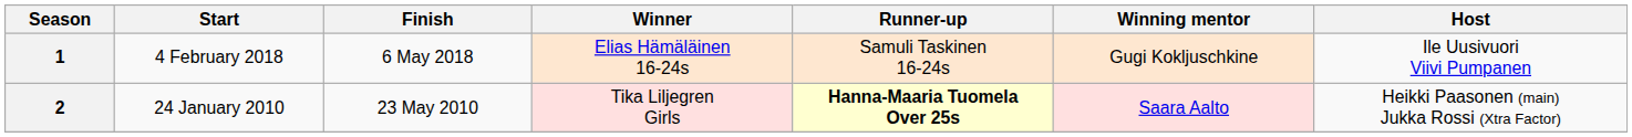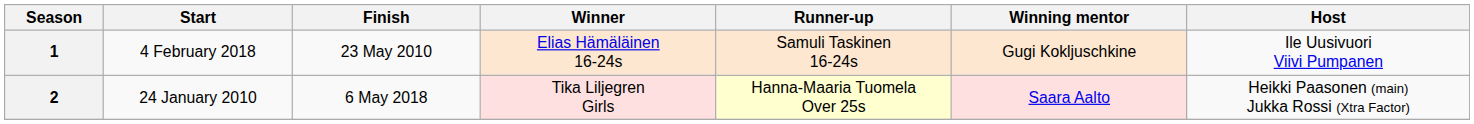 <table class="wikitable" style="text-align:center; font-size:85%; line-height:16px; width:100%;">
 <tr>
 <th scope="col" width="04%">Season</th>
 <th scope="col" width="08%">Start</th>
 <th scope="col" width="08%">Finish</th>
 <th scope="col" width="10%">Winner</th>
 <th scope="col" width="10%">Runner-up</th>
 <th scope="col" width="10%">Winning mentor</th>
 <th scope="col" width="12%">Host</th>
 </tr>
 <tr>
 <th scope="row">1</th>
 <td>4 February 2018</td>
-<td>6 May 2018</td>
+<td>23 May 2010</td>
 <td style="background:#FEE7D0;"><a href='#'>Elias Hämäläinen</a><br>16-24s</td>
 <td style="background:#FEE7D0;">Samuli Taskinen<br>16-24s</td>
 <td style="background:#FEE7D0;">Gugi Kokljuschkine</td>
 <td>Ile Uusivuori<br><a href='#'>Viivi Pumpanen</a></td>
 </tr>
 <tr>
 <th scope="row">2</th>
 <td>24 January 2010</td>
-<td>23 May 2010</td>
+<td>6 May 2018</td>
 <td style="background:#FFE0E0;">Tika Liljegren<br>Girls</td>
-<td style="background:#FFFFD0;"><strong>Hanna-Maaria Tuomela<br>Over 25s</strong></td>
+<td style="background:#FFFFD0;">Hanna-Maaria Tuomela<br>Over 25s</td>
 <td style="background:#FFE0E0;"><a href='#'>Saara Aalto</a></td>
 <td>Heikki Paasonen <small> (main) </small> <br> Jukka Rossi <small> (Xtra Factor) </small></td>
 </tr>
 <tr>
 </tr>
 </table>
